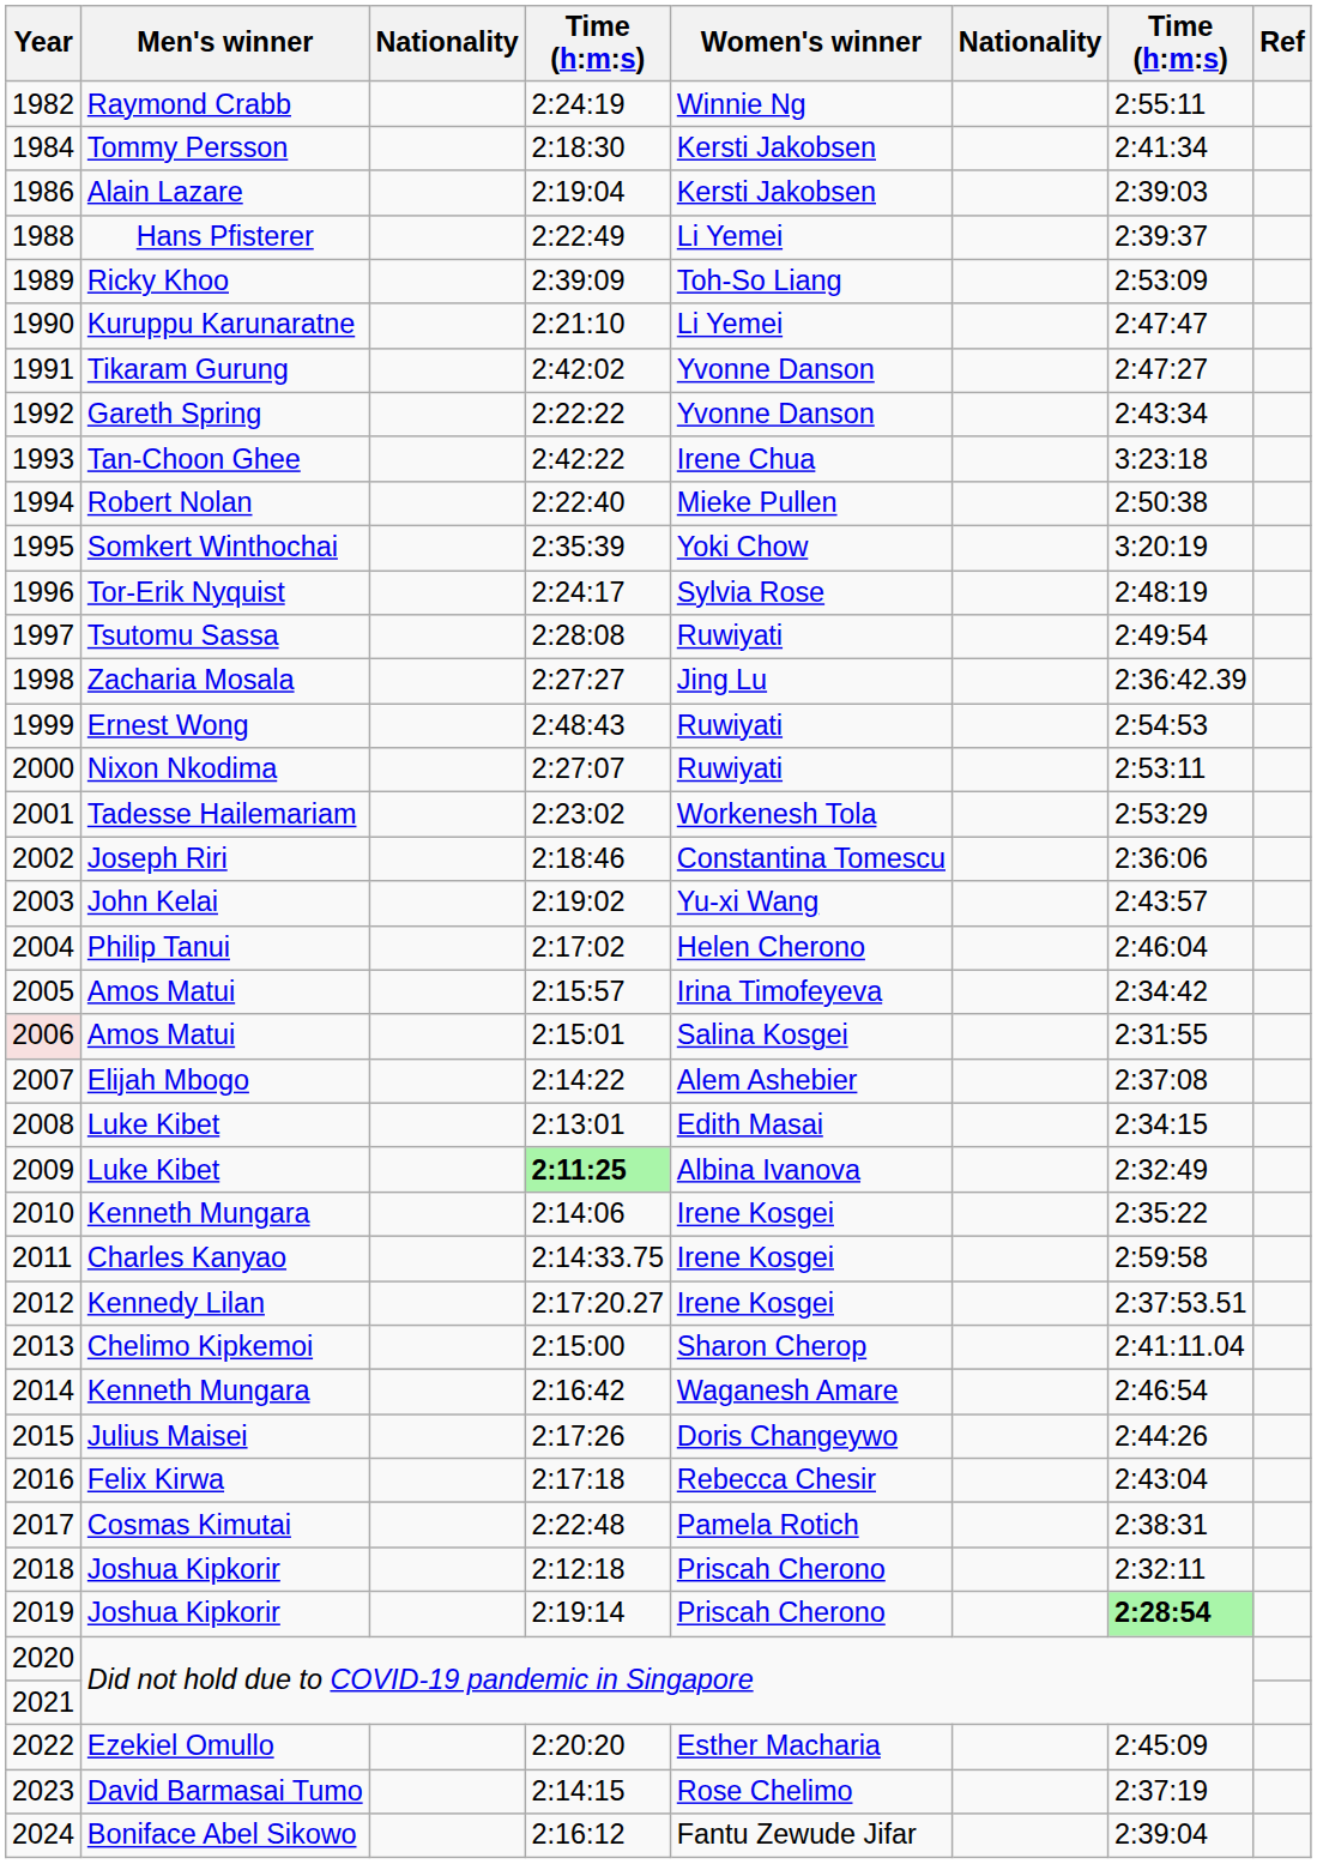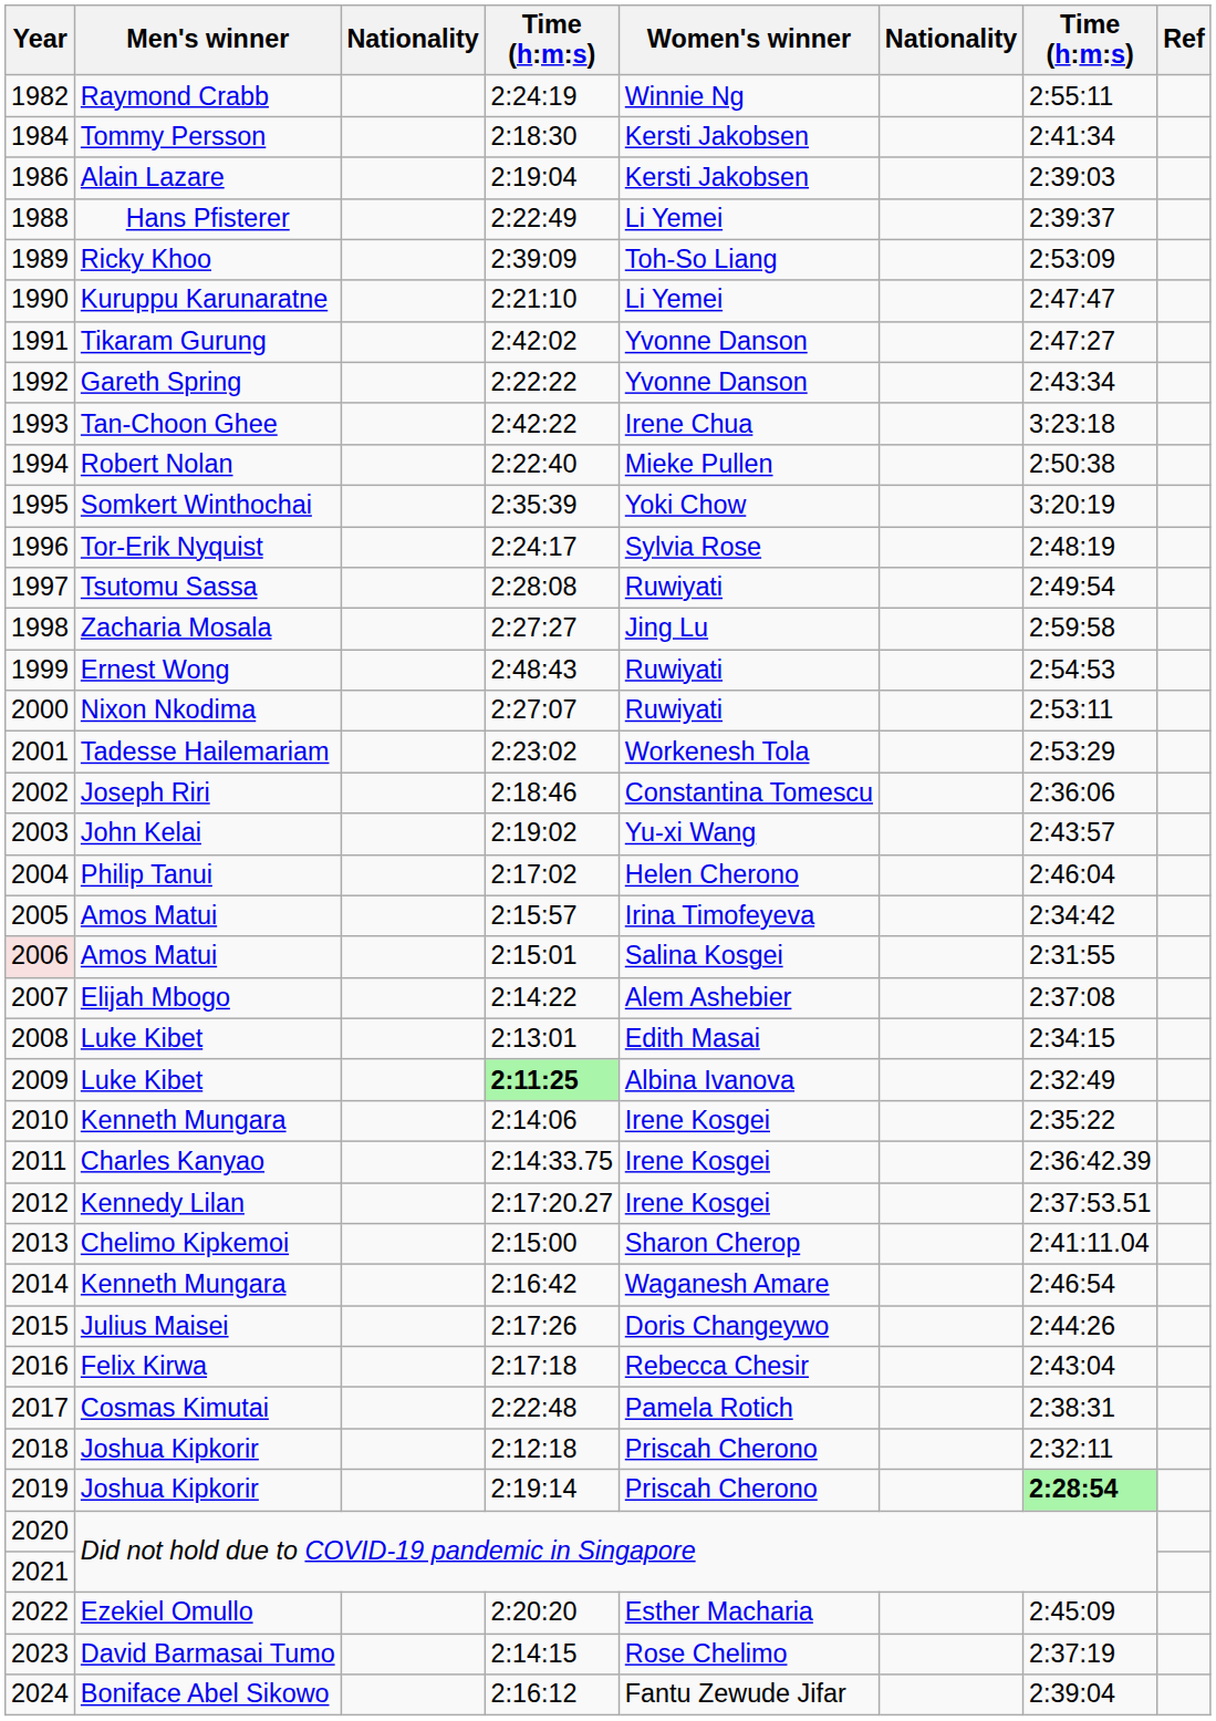 <table class="wikitable sortable">
 <tr>
 <th>Year</th>
 <th>Men's winner</th>
 <th>Nationality</th>
 <th>Time<br>(<a href='#'>h</a>:<a href='#'>m</a>:<a href='#'>s</a>)</th>
 <th>Women's winner</th>
 <th>Nationality</th>
 <th>Time<br>(<a href='#'>h</a>:<a href='#'>m</a>:<a href='#'>s</a>)</th>
 <th>Ref</th>
 </tr>
 <tr>
 <td>1982</td>
 <td><a href='#'>Raymond Crabb</a></td>
 <td></td>
 <td>2:24:19</td>
 <td><a href='#'>Winnie Ng</a></td>
 <td></td>
 <td>2:55:11</td>
 <td></td>
 </tr>
 <tr>
 <td>1984</td>
 <td><a href='#'>Tommy Persson</a></td>
 <td></td>
 <td>2:18:30</td>
 <td><a href='#'>Kersti Jakobsen</a></td>
 <td></td>
 <td>2:41:34</td>
 <td></td>
 </tr>
 <tr>
 <td>1986</td>
 <td><a href='#'>Alain Lazare</a></td>
 <td></td>
 <td>2:19:04</td>
 <td><a href='#'>Kersti Jakobsen</a></td>
 <td></td>
 <td>2:39:03</td>
 <td></td>
 </tr>
 <tr>
 <td>1988</td>
 <td align="center"><a href='#'>Hans Pfisterer</a></td>
 <td></td>
 <td>2:22:49</td>
 <td><a href='#'>Li Yemei</a></td>
 <td></td>
 <td>2:39:37</td>
 <td></td>
 </tr>
 <tr>
 <td>1989</td>
 <td><a href='#'>Ricky Khoo</a></td>
 <td></td>
 <td>2:39:09</td>
 <td><a href='#'>Toh-So Liang</a></td>
 <td></td>
 <td>2:53:09</td>
 <td></td>
 </tr>
 <tr>
 <td>1990</td>
 <td><a href='#'>Kuruppu Karunaratne</a></td>
 <td></td>
 <td>2:21:10</td>
 <td><a href='#'>Li Yemei</a></td>
 <td></td>
 <td>2:47:47</td>
 <td></td>
 </tr>
 <tr>
 <td>1991</td>
 <td><a href='#'>Tikaram Gurung</a></td>
 <td></td>
 <td>2:42:02</td>
 <td><a href='#'>Yvonne Danson</a></td>
 <td></td>
 <td>2:47:27</td>
 <td></td>
 </tr>
 <tr>
 <td>1992</td>
 <td><a href='#'>Gareth Spring</a></td>
 <td></td>
 <td>2:22:22</td>
 <td><a href='#'>Yvonne Danson</a></td>
 <td></td>
 <td>2:43:34</td>
 <td></td>
 </tr>
 <tr>
 <td>1993</td>
 <td><a href='#'>Tan-Choon Ghee</a></td>
 <td></td>
 <td>2:42:22</td>
 <td><a href='#'>Irene Chua</a></td>
 <td></td>
 <td>3:23:18</td>
 <td></td>
 </tr>
 <tr>
 <td>1994</td>
 <td><a href='#'>Robert Nolan</a></td>
 <td></td>
 <td>2:22:40</td>
 <td><a href='#'>Mieke Pullen</a></td>
 <td></td>
 <td>2:50:38</td>
 <td></td>
 </tr>
 <tr>
 <td>1995</td>
 <td><a href='#'>Somkert Winthochai</a></td>
 <td></td>
 <td>2:35:39</td>
 <td><a href='#'>Yoki Chow</a></td>
 <td></td>
 <td>3:20:19</td>
 <td></td>
 </tr>
 <tr>
 <td>1996</td>
 <td><a href='#'>Tor-Erik Nyquist</a></td>
 <td></td>
 <td>2:24:17</td>
 <td><a href='#'>Sylvia Rose</a></td>
 <td></td>
 <td>2:48:19</td>
 <td></td>
 </tr>
 <tr>
 <td>1997</td>
 <td><a href='#'>Tsutomu Sassa</a></td>
 <td></td>
 <td>2:28:08</td>
 <td><a href='#'>Ruwiyati</a></td>
 <td></td>
 <td>2:49:54</td>
 <td></td>
 </tr>
 <tr>
 <td>1998</td>
 <td><a href='#'>Zacharia Mosala</a></td>
 <td></td>
 <td>2:27:27</td>
 <td><a href='#'>Jing Lu</a></td>
 <td></td>
-<td>2:36:42.39</td>
+<td>2:59:58</td>
 <td></td>
 </tr>
 <tr>
 <td>1999</td>
 <td><a href='#'>Ernest Wong</a></td>
 <td></td>
 <td>2:48:43</td>
 <td><a href='#'>Ruwiyati</a></td>
 <td></td>
 <td>2:54:53</td>
 <td></td>
 </tr>
 <tr>
 <td>2000</td>
 <td><a href='#'>Nixon Nkodima</a></td>
 <td></td>
 <td>2:27:07</td>
 <td><a href='#'>Ruwiyati</a></td>
 <td></td>
 <td>2:53:11</td>
 <td></td>
 </tr>
 <tr>
 <td>2001</td>
 <td><a href='#'>Tadesse Hailemariam</a></td>
 <td></td>
 <td>2:23:02</td>
 <td><a href='#'>Workenesh Tola</a></td>
 <td></td>
 <td>2:53:29</td>
 <td></td>
 </tr>
 <tr>
 <td>2002</td>
 <td><a href='#'>Joseph Riri</a></td>
 <td></td>
 <td>2:18:46</td>
 <td><a href='#'>Constantina Tomescu</a></td>
 <td></td>
 <td>2:36:06</td>
 <td></td>
 </tr>
 <tr>
 <td>2003</td>
 <td><a href='#'>John Kelai</a></td>
 <td></td>
 <td>2:19:02</td>
 <td><a href='#'>Yu-xi Wang</a></td>
 <td></td>
 <td>2:43:57</td>
 <td></td>
 </tr>
 <tr>
 <td>2004</td>
 <td><a href='#'>Philip Tanui</a></td>
 <td></td>
 <td>2:17:02</td>
 <td><a href='#'>Helen Cherono</a></td>
 <td></td>
 <td>2:46:04</td>
 <td></td>
 </tr>
 <tr>
 <td>2005</td>
 <td><a href='#'>Amos Matui</a></td>
 <td></td>
 <td>2:15:57</td>
 <td><a href='#'>Irina Timofeyeva</a></td>
 <td></td>
 <td>2:34:42</td>
 <td></td>
 </tr>
 <tr>
 <td bgcolor="#F8E0E0">2006</td>
 <td><a href='#'>Amos Matui</a></td>
 <td></td>
 <td>2:15:01</td>
 <td><a href='#'>Salina Kosgei</a></td>
 <td></td>
 <td>2:31:55</td>
 <td></td>
 </tr>
 <tr>
 <td>2007</td>
 <td><a href='#'>Elijah Mbogo</a></td>
 <td></td>
 <td>2:14:22</td>
 <td><a href='#'>Alem Ashebier</a></td>
 <td></td>
 <td>2:37:08</td>
 <td></td>
 </tr>
 <tr>
 <td>2008</td>
 <td><a href='#'>Luke Kibet</a></td>
 <td></td>
 <td>2:13:01</td>
 <td><a href='#'>Edith Masai</a></td>
 <td></td>
 <td>2:34:15</td>
 <td></td>
 </tr>
 <tr>
 <td>2009</td>
 <td><a href='#'>Luke Kibet</a></td>
 <td></td>
 <td bgcolor="#A9F5A9"><strong>2:11:25</strong></td>
 <td><a href='#'>Albina Ivanova</a></td>
 <td></td>
 <td>2:32:49</td>
 <td></td>
 </tr>
 <tr>
 <td>2010</td>
 <td><a href='#'>Kenneth Mungara</a></td>
 <td></td>
 <td>2:14:06</td>
 <td><a href='#'>Irene Kosgei</a></td>
 <td></td>
 <td>2:35:22</td>
 <td></td>
 </tr>
 <tr>
 <td>2011</td>
 <td><a href='#'>Charles Kanyao</a></td>
 <td></td>
 <td>2:14:33.75</td>
 <td><a href='#'>Irene Kosgei</a></td>
 <td></td>
-<td>2:59:58</td>
+<td>2:36:42.39</td>
 <td></td>
 </tr>
 <tr>
 <td>2012</td>
 <td><a href='#'>Kennedy Lilan</a></td>
 <td></td>
 <td>2:17:20.27</td>
 <td><a href='#'>Irene Kosgei</a></td>
 <td></td>
 <td>2:37:53.51</td>
 <td></td>
 </tr>
 <tr>
 <td>2013</td>
 <td><a href='#'>Chelimo Kipkemoi</a></td>
 <td></td>
 <td>2:15:00</td>
 <td><a href='#'>Sharon Cherop</a></td>
 <td></td>
 <td>2:41:11.04</td>
 <td></td>
 </tr>
 <tr>
 <td>2014</td>
 <td><a href='#'>Kenneth Mungara</a></td>
 <td></td>
 <td>2:16:42</td>
 <td><a href='#'>Waganesh Amare</a></td>
 <td></td>
 <td>2:46:54</td>
 <td></td>
 </tr>
 <tr>
 <td>2015</td>
 <td><a href='#'>Julius Maisei</a></td>
 <td></td>
 <td>2:17:26</td>
 <td><a href='#'>Doris Changeywo</a></td>
 <td></td>
 <td>2:44:26</td>
 <td></td>
 </tr>
 <tr>
 <td>2016</td>
 <td><a href='#'>Felix Kirwa</a></td>
 <td></td>
 <td>2:17:18</td>
 <td><a href='#'>Rebecca Chesir</a></td>
 <td></td>
 <td>2:43:04</td>
 <td></td>
 </tr>
 <tr>
 <td>2017</td>
 <td><a href='#'>Cosmas Kimutai</a></td>
 <td></td>
 <td>2:22:48</td>
 <td><a href='#'>Pamela Rotich</a></td>
 <td></td>
 <td>2:38:31</td>
 <td></td>
 </tr>
 <tr>
 <td>2018</td>
 <td><a href='#'>Joshua Kipkorir</a></td>
 <td></td>
 <td>2:12:18</td>
 <td><a href='#'>Priscah Cherono</a></td>
 <td></td>
 <td>2:32:11</td>
 <td></td>
 </tr>
 <tr>
 <td>2019</td>
 <td><a href='#'>Joshua Kipkorir</a></td>
 <td></td>
 <td>2:19:14</td>
 <td><a href='#'>Priscah Cherono</a></td>
 <td></td>
 <td bgcolor="#A9F5A9"><strong>2:28:54</strong></td>
 <td></td>
 </tr>
 <tr>
 <td>2020</td>
 <td colspan="6" rowspan="2"><em>Did not hold due to <a href='#'>COVID-19 pandemic in Singapore</a></em></td>
 <td></td>
 </tr>
 <tr>
 <td>2021</td>
 <td></td>
 </tr>
 <tr>
 <td>2022</td>
 <td><a href='#'>Ezekiel Omullo</a></td>
 <td></td>
 <td>2:20:20</td>
 <td><a href='#'>Esther Macharia</a></td>
 <td></td>
 <td>2:45:09</td>
 <td></td>
 </tr>
 <tr>
 <td>2023</td>
 <td><a href='#'>David Barmasai Tumo</a></td>
 <td></td>
 <td>2:14:15</td>
 <td><a href='#'>Rose Chelimo</a></td>
 <td></td>
 <td>2:37:19</td>
 <td></td>
 </tr>
 <tr>
 <td>2024</td>
 <td><a href='#'>Boniface Abel Sikowo</a></td>
 <td></td>
 <td>2:16:12</td>
 <td>Fantu Zewude Jifar</td>
 <td></td>
 <td>2:39:04</td>
 <td></td>
 </tr>
 </table>
